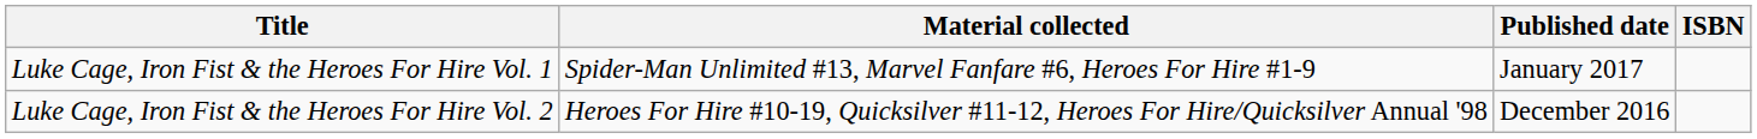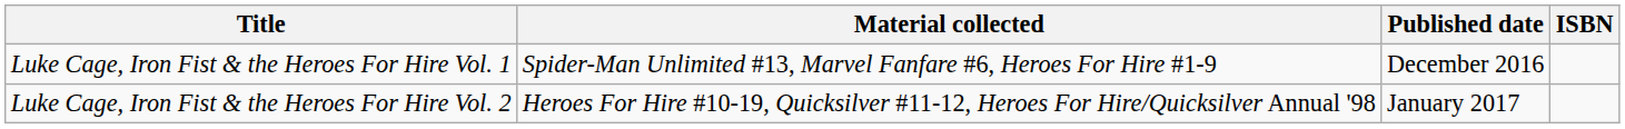 <table class="wikitable sortable">
 <tr>
 <th>Title</th>
 <th>Material collected</th>
 <th>Published date</th>
 <th>ISBN</th>
 </tr>
 <tr>
 <td><em>Luke Cage, Iron Fist & the Heroes For Hire Vol. 1</em></td>
 <td><em>Spider-Man Unlimited</em> #13, <em>Marvel Fanfare</em> #6, <em>Heroes For Hire</em> #1-9</td>
-<td>January 2017</td>
+<td>December 2016</td>
 <td></td>
 </tr>
 <tr>
 <td><em>Luke Cage, Iron Fist & the Heroes For Hire Vol. 2</em></td>
 <td><em>Heroes For Hire</em> #10-19, <em>Quicksilver</em> #11-12, <em>Heroes For Hire/Quicksilver</em> Annual '98</td>
-<td>December 2016</td>
+<td>January 2017</td>
 <td></td>
 </tr>
 </table>
